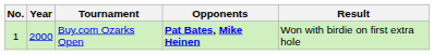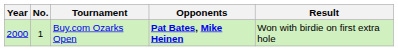 <table class="wikitable" style="font-size:95%;">
 <tr>
+<th>Year</th>
 <th>No.</th>
-<th>Year</th>
 <th>Tournament</th>
 <th>Opponents</th>
 <th>Result</th>
 </tr>
 <tr style="background:#D0F0C0;">
+<td><a href='#'>2000</a></td>
 <td align=center>1</td>
-<td><a href='#'>2000</a></td>
 <td><a href='#'>Buy.com Ozarks Open</a></td>
 <td><strong> <a href='#'>Pat Bates</a>,  <a href='#'>Mike Heinen</a></strong></td>
 <td>Won with birdie on first extra hole</td>
 </tr>
 </table>
